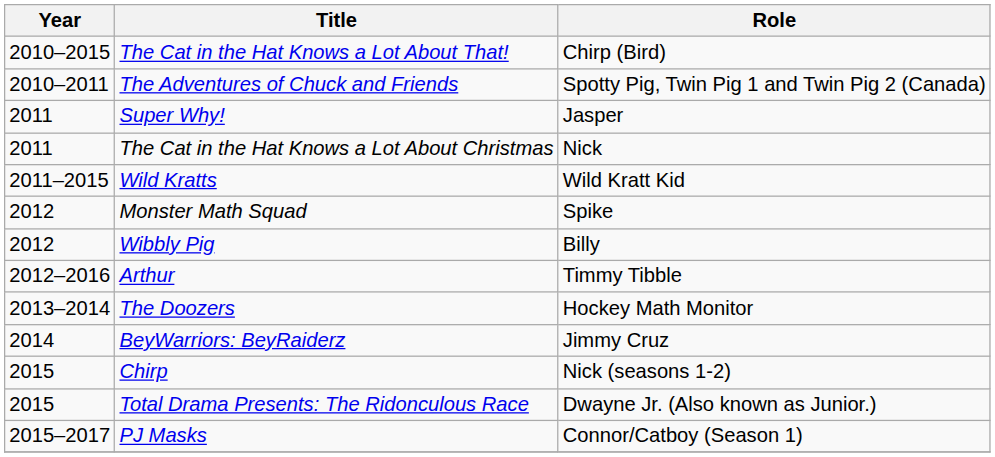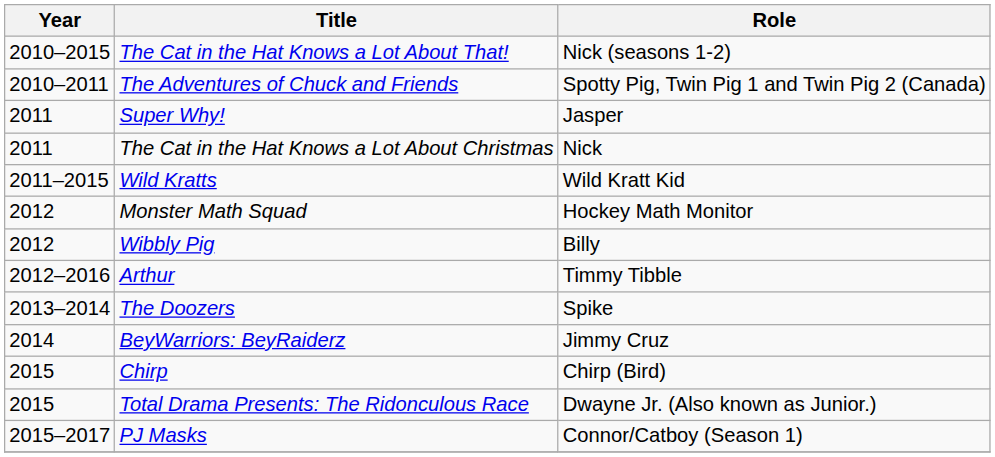 <table class="wikitable sortable">
 <tr>
 <th>Year</th>
 <th>Title</th>
 <th>Role</th>
 </tr>
 <tr>
 <td>2010–2015</td>
 <td data-sort-value="Cat in the Hat Knows a Lot About That!, The"><em><a href='#'>The Cat in the Hat Knows a Lot About That!</a></em></td>
-<td>Chirp (Bird)</td>
+<td>Nick (seasons 1-2)</td>
 </tr>
 <tr>
 <td>2010–2011</td>
 <td data-sort-value="Adventures of Chuck and Friends, The"><em><a href='#'>The Adventures of Chuck and Friends</a></em></td>
 <td>Spotty Pig, Twin Pig 1 and Twin Pig 2 (Canada)</td>
 </tr>
 <tr>
 <td>2011</td>
 <td><em><a href='#'>Super Why!</a></em></td>
 <td>Jasper</td>
 </tr>
 <tr>
 <td>2011</td>
 <td data-sort-value="Cat in the Hat Knows a Lot About Christmas, The"><em>The Cat in the Hat Knows a Lot About Christmas</em></td>
 <td>Nick</td>
 </tr>
 <tr>
 <td>2011–2015</td>
 <td><em><a href='#'>Wild Kratts</a></em></td>
 <td>Wild Kratt Kid</td>
 </tr>
 <tr>
 <td>2012</td>
 <td><em>Monster Math Squad</em></td>
-<td>Spike</td>
+<td>Hockey Math Monitor</td>
 </tr>
 <tr>
 <td>2012</td>
 <td><em><a href='#'>Wibbly Pig</a></em></td>
 <td>Billy</td>
 </tr>
 <tr>
 <td>2012–2016</td>
 <td><em><a href='#'>Arthur</a></em></td>
 <td>Timmy Tibble</td>
 </tr>
 <tr>
 <td>2013–2014</td>
 <td data-sort-value="Doozers, The"><em><a href='#'>The Doozers</a></em></td>
-<td>Hockey Math Monitor</td>
+<td>Spike</td>
 </tr>
 <tr>
 <td>2014</td>
 <td><em><a href='#'>BeyWarriors: BeyRaiderz</a></em></td>
 <td>Jimmy Cruz</td>
 </tr>
 <tr>
 <td>2015</td>
 <td><em><a href='#'>Chirp</a></em></td>
-<td>Nick (seasons 1-2)</td>
+<td>Chirp (Bird)</td>
 </tr>
 <tr>
 <td>2015</td>
 <td><em><a href='#'>Total Drama Presents: The Ridonculous Race</a></em></td>
 <td>Dwayne Jr. (Also known as Junior.)</td>
 </tr>
 <tr>
 <td>2015–2017</td>
 <td><em><a href='#'>PJ Masks</a></em></td>
 <td>Connor/Catboy (Season 1)</td>
 </tr>
 <tr>
 </tr>
 </table>
